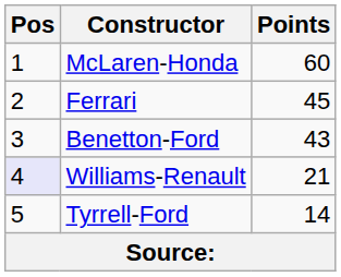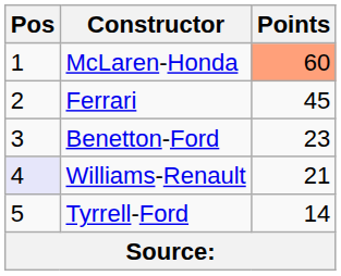 <table class="wikitable" style="font-size: 95%;">
 <tr>
 <th>Pos</th>
 <th>Constructor</th>
 <th>Points</th>
 </tr>
 <tr>
 <td>1</td>
 <td> <a href='#'>McLaren</a>-<a href='#'>Honda</a></td>
-<td align="right">60</td>
+<td align="right" style="background: lightsalmon;">60</td>
 </tr>
 <tr>
 <td>2</td>
 <td> <a href='#'>Ferrari</a></td>
 <td align="right">45</td>
 </tr>
 <tr>
 <td>3</td>
 <td> <a href='#'>Benetton</a>-<a href='#'>Ford</a></td>
-<td align="right">43</td>
+<td align="right">23</td>
 </tr>
 <tr>
 <td style="background: lavender;">4</td>
 <td> <a href='#'>Williams</a>-<a href='#'>Renault</a></td>
 <td align="right">21</td>
 </tr>
 <tr>
 <td>5</td>
 <td> <a href='#'>Tyrrell</a>-<a href='#'>Ford</a></td>
 <td align="right">14</td>
 </tr>
 <tr>
 <th colspan=4>Source: </th>
 </tr>
 </table>
